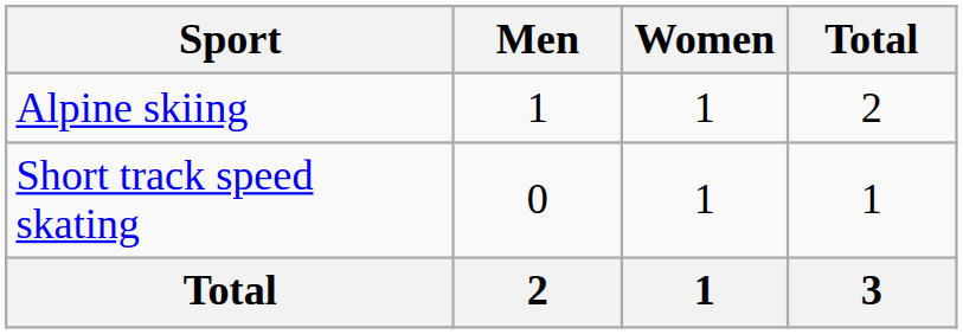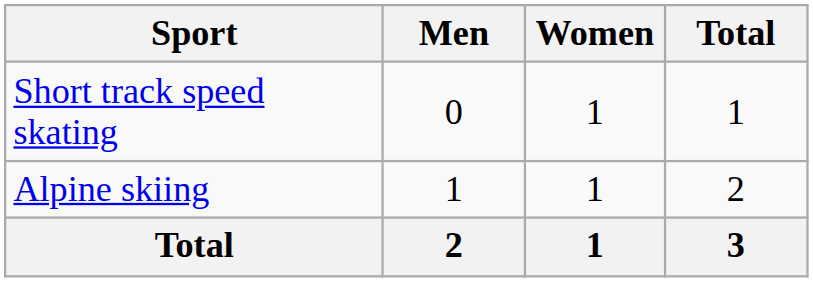 <table class="wikitable sortable" style=text-align:center>
 <tr>
 <th width=160>Sport</th>
 <th width=55>Men</th>
 <th width=55>Women</th>
 <th width=55>Total</th>
 </tr>
 <tr>
+<td align=left><a href='#'>Short track speed skating</a></td>
+<td>0</td>
+<td>1</td>
+<td>1</td>
+</tr>
+<tr>
 <td align=left><a href='#'>Alpine skiing</a></td>
 <td>1</td>
 <td>1</td>
 <td>2</td>
-</tr>
-<tr>
-<td align=left><a href='#'>Short track speed skating</a></td>
-<td>0</td>
-<td>1</td>
-<td>1</td>
 </tr>
 <tr>
 <th>Total</th>
 <th>2</th>
 <th>1</th>
 <th>3</th>
 </tr>
 </table>
